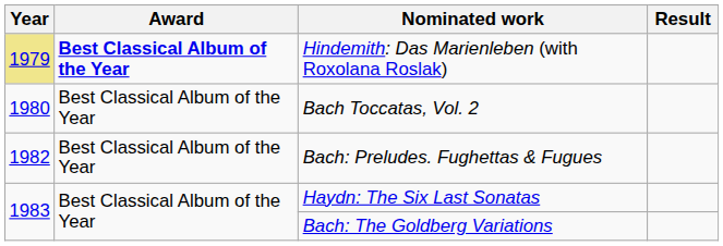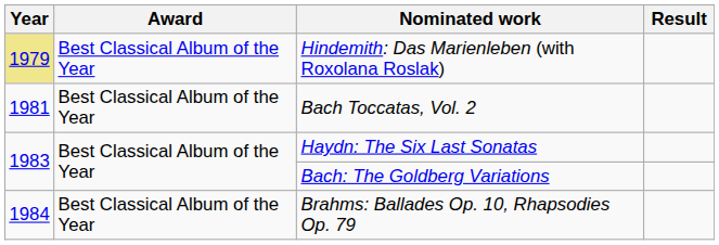 <table class="wikitable" width=100%>
 <tr>
 <th width=5%>Year</th>
 <th width=35%>Award</th>
 <th width=50%>Nominated work</th>
 <th width=10%>Result</th>
 </tr>
 <tr>
 <td style="background: khaki;"><a href='#'>1979</a></td>
-<td><strong><a href='#'>Best Classical Album of the Year</a></strong></td>
+<td><a href='#'>Best Classical Album of the Year</a></td>
 <td><em><a href='#'>Hindemith</a>: Das Marienleben</em> (with <a href='#'>Roxolana Roslak</a>)</td>
 <td></td>
 </tr>
 <tr>
-<td><a href='#'>1980</a></td>
+<td><a href='#'>1981</a></td>
 <td>Best Classical Album of the Year</td>
 <td><em>Bach Toccatas, Vol. 2</em></td>
-<td></td>
-</tr>
-<tr>
-<td><a href='#'>1982</a></td>
-<td>Best Classical Album of the Year</td>
-<td><em>Bach: Preludes. Fughettas & Fugues</em></td>
 <td></td>
 </tr>
 <tr>
 <td rowspan="2"><a href='#'>1983</a></td>
 <td rowspan="2">Best Classical Album of the Year</td>
 <td><em><a href='#'>Haydn: The Six Last Sonatas</a></em></td>
 <td></td>
 </tr>
 <tr>
 <td><em><a href='#'>Bach: The Goldberg Variations</a></em></td>
 <td></td>
 </tr>
+<tr>
+<td><a href='#'>1984</a></td>
+<td>Best Classical Album of the Year</td>
+<td><em>Brahms: Ballades Op. 10, Rhapsodies Op. 79</em></td>
+<td></td>
+</tr>
 </table>
